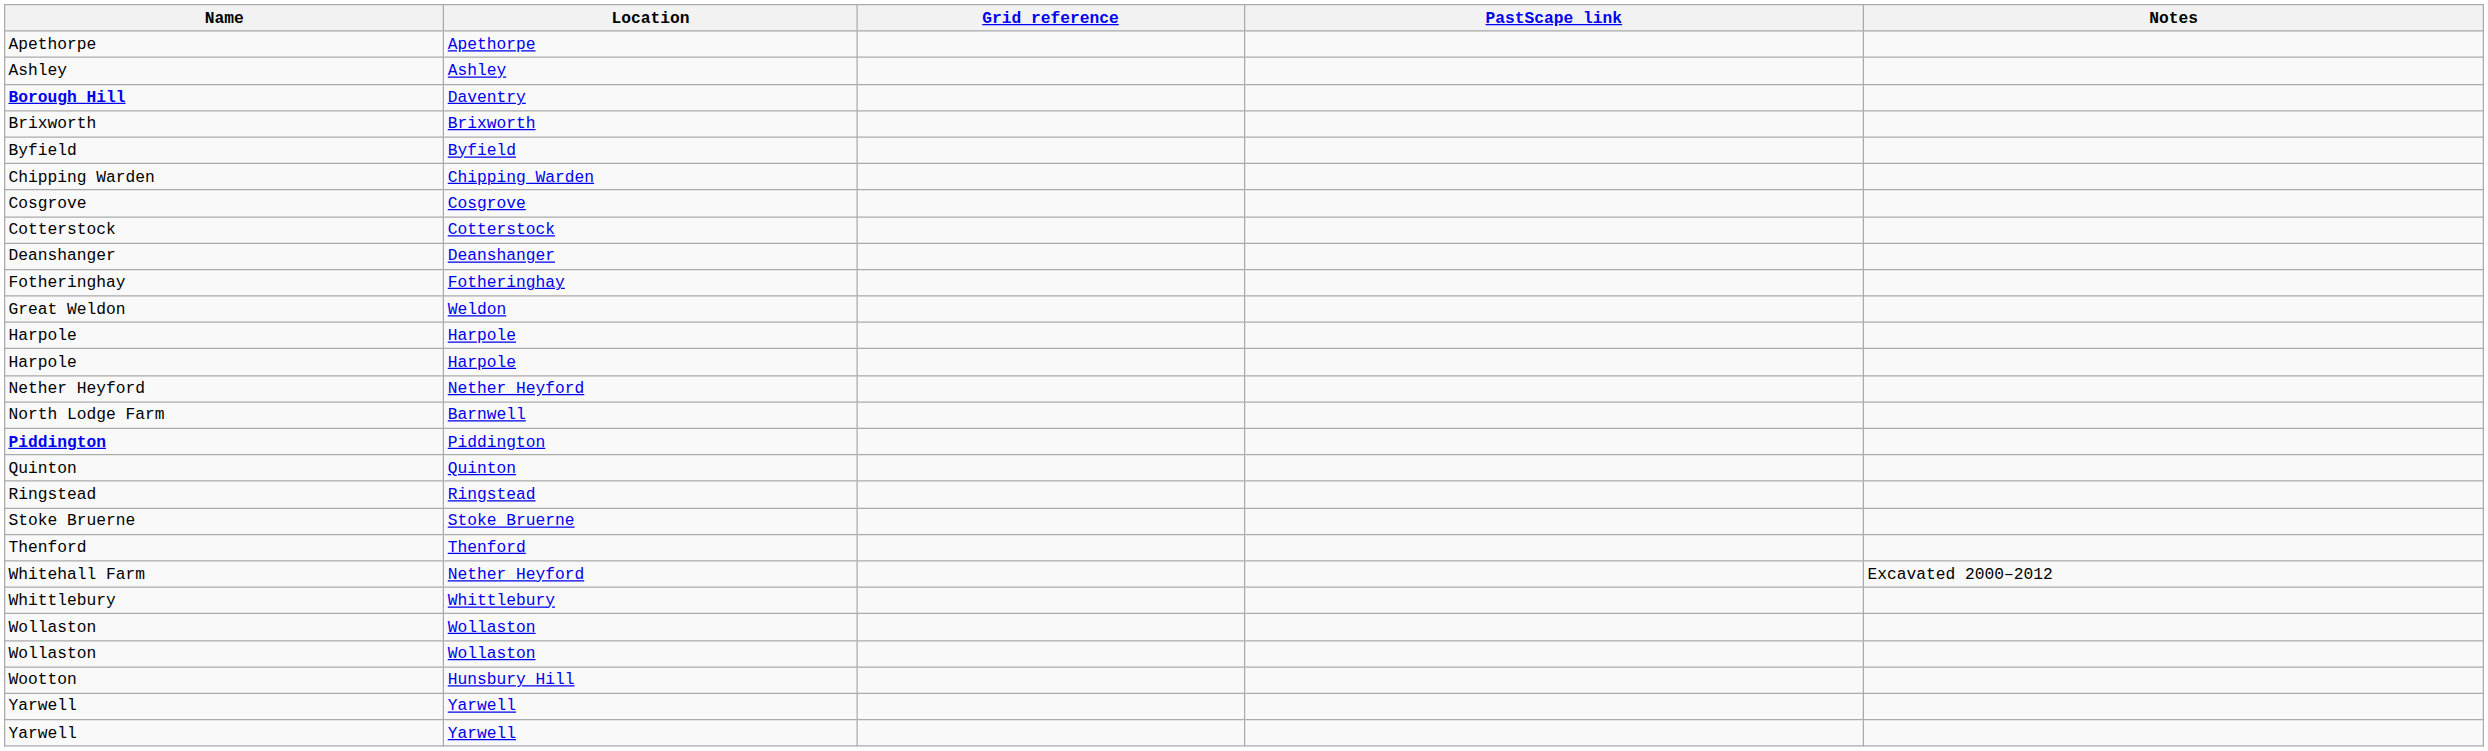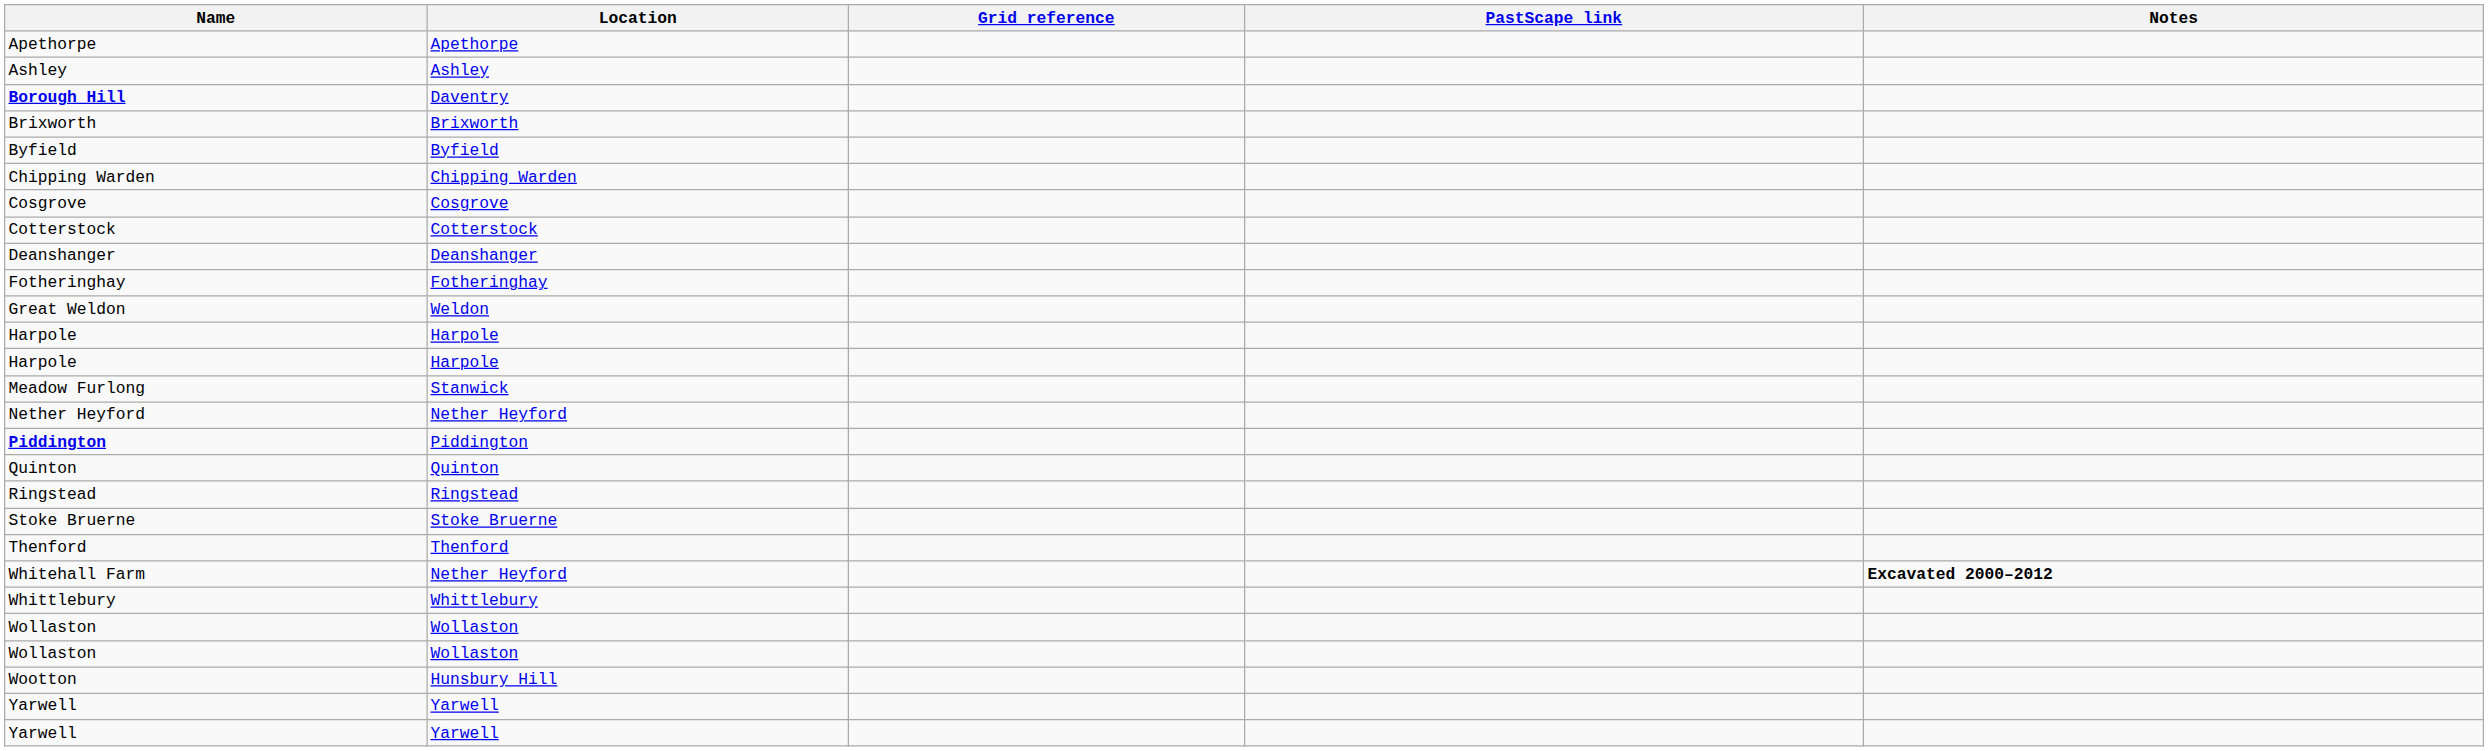 <table class="wikitable sortable" border="1" style="width: 100%">
 <tr>
 <th scope="col">Name</th>
 <th scope="col">Location</th>
 <th scope="col"><a href='#'>Grid reference</a></th>
 <th scope="col" class="unsortable" width="25%"><a href='#'>PastScape link</a></th>
 <th scope="col" class="unsortable" width="25%">Notes</th>
 </tr>
 <tr>
 <td>Apethorpe</td>
 <td><a href='#'>Apethorpe</a></td>
 <td></td>
 <td></td>
 <td></td>
 </tr>
 <tr>
 <td>Ashley</td>
 <td><a href='#'>Ashley</a></td>
 <td></td>
 <td></td>
 <td></td>
 </tr>
 <tr>
 <td><strong><a href='#'>Borough Hill</a></strong></td>
 <td><a href='#'>Daventry</a></td>
 <td></td>
 <td></td>
 <td></td>
 </tr>
 <tr>
 <td>Brixworth</td>
 <td><a href='#'>Brixworth</a></td>
 <td></td>
 <td></td>
 <td></td>
 </tr>
 <tr>
 <td>Byfield</td>
 <td><a href='#'>Byfield</a></td>
 <td></td>
 <td></td>
 <td></td>
 </tr>
 <tr>
 <td>Chipping Warden</td>
 <td><a href='#'>Chipping Warden</a></td>
 <td></td>
 <td></td>
 <td></td>
 </tr>
 <tr>
 <td>Cosgrove</td>
 <td><a href='#'>Cosgrove</a></td>
 <td></td>
 <td></td>
 <td></td>
 </tr>
 <tr>
 <td>Cotterstock</td>
 <td><a href='#'>Cotterstock</a></td>
 <td></td>
 <td></td>
 <td></td>
 </tr>
 <tr>
 <td>Deanshanger</td>
 <td><a href='#'>Deanshanger</a></td>
 <td></td>
 <td></td>
 <td></td>
 </tr>
 <tr>
 <td>Fotheringhay</td>
 <td><a href='#'>Fotheringhay</a></td>
 <td></td>
 <td></td>
 <td></td>
 </tr>
 <tr>
 <td>Great Weldon</td>
 <td><a href='#'>Weldon</a></td>
 <td></td>
 <td></td>
 <td></td>
 </tr>
 <tr>
 <td>Harpole</td>
 <td><a href='#'>Harpole</a></td>
 <td></td>
 <td></td>
 <td></td>
 </tr>
 <tr>
 <td>Harpole</td>
 <td><a href='#'>Harpole</a></td>
 <td></td>
 <td></td>
 <td></td>
 </tr>
 <tr>
-<td>Nether Heyford</td>
-<td><a href='#'>Nether Heyford</a></td>
+<td>Meadow Furlong</td>
+<td><a href='#'>Stanwick</a></td>
 <td></td>
 <td></td>
 <td></td>
 </tr>
 <tr>
-<td>North Lodge Farm</td>
-<td><a href='#'>Barnwell</a></td>
+<td>Nether Heyford</td>
+<td><a href='#'>Nether Heyford</a></td>
 <td></td>
 <td></td>
 <td></td>
 </tr>
 <tr>
 <td><strong><a href='#'>Piddington</a></strong></td>
 <td><a href='#'>Piddington</a></td>
 <td></td>
 <td></td>
 <td></td>
 </tr>
 <tr>
 <td>Quinton</td>
 <td><a href='#'>Quinton</a></td>
 <td></td>
 <td></td>
 <td></td>
 </tr>
 <tr>
 <td>Ringstead</td>
 <td><a href='#'>Ringstead</a></td>
 <td></td>
 <td></td>
 <td></td>
 </tr>
 <tr>
 <td>Stoke Bruerne</td>
 <td><a href='#'>Stoke Bruerne</a></td>
 <td></td>
 <td></td>
 <td></td>
 </tr>
 <tr>
 <td>Thenford</td>
 <td><a href='#'>Thenford</a></td>
 <td></td>
 <td></td>
 <td></td>
 </tr>
 <tr>
 <td>Whitehall Farm</td>
 <td><a href='#'>Nether Heyford</a></td>
 <td></td>
 <td></td>
-<td>Excavated 2000–2012</td>
+<td><strong>Excavated 2000–2012</strong></td>
 </tr>
 <tr>
 <td>Whittlebury</td>
 <td><a href='#'>Whittlebury</a></td>
 <td></td>
 <td></td>
 <td></td>
 </tr>
 <tr>
 <td>Wollaston</td>
 <td><a href='#'>Wollaston</a></td>
 <td></td>
 <td></td>
 <td></td>
 </tr>
 <tr>
 <td>Wollaston</td>
 <td><a href='#'>Wollaston</a></td>
 <td></td>
 <td></td>
 <td></td>
 </tr>
 <tr>
 <td>Wootton</td>
 <td><a href='#'>Hunsbury Hill</a></td>
 <td></td>
 <td></td>
 <td></td>
 </tr>
 <tr>
 <td>Yarwell</td>
 <td><a href='#'>Yarwell</a></td>
 <td></td>
 <td></td>
 <td></td>
 </tr>
 <tr>
 <td>Yarwell</td>
 <td><a href='#'>Yarwell</a></td>
 <td></td>
 <td></td>
 <td></td>
 </tr>
 </table>
